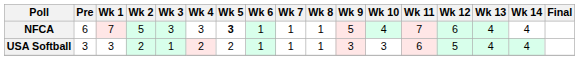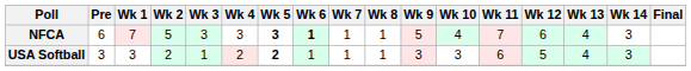 <table class="wikitable" style="white-space:nowrap;">
 <tr>
 <th>Poll</th>
 <th>Pre</th>
 <th>Wk 1</th>
 <th>Wk 2</th>
 <th>Wk 3</th>
 <th>Wk 4</th>
 <th>Wk 5</th>
 <th>Wk 6</th>
 <th>Wk 7</th>
 <th>Wk 8</th>
 <th>Wk 9</th>
 <th>Wk 10</th>
 <th>Wk 11</th>
 <th>Wk 12</th>
 <th>Wk 13</th>
 <th>Wk 14</th>
 <th>Final</th>
 </tr>
 <tr style="text-align:center;">
 <th>NFCA</th>
 <td style="background:#FFF;">6</td>
 <td style="background:#FFE6E6;">7</td>
 <td style="background:#D8FFEB;">5</td>
 <td style="background:#D8FFEB;">3</td>
 <td style="background:#FFF;">3</td>
 <td style="background:#FFF;"><strong>3</strong></td>
-<td style="background:#D8FFEB;">1</td>
+<td style="background:#D8FFEB;"><strong>1</strong></td>
 <td style="background:#FFF;">1</td>
 <td style="background:#FFF;">1</td>
 <td style="background:#FFE6E6;">5</td>
 <td style="background:#D8FFEB;">4</td>
 <td style="background:#FFE6E6;">7</td>
 <td style="background:#D8FFEB;">6</td>
 <td style="background:#D8FFEB;">4</td>
-<td style="background:#FFF;">4</td>
+<td style="background:#FFF;">3</td>
 <td style="background:#FFF;"></td>
 </tr>
 <tr style="text-align:center;">
 <th>USA Softball</th>
 <td style="background:#FFF;">3</td>
 <td style="background:#FFF;">3</td>
 <td style="background:#D8FFEB;">2</td>
 <td style="background:#D8FFEB;">1</td>
 <td style="background:#FFE6E6;">2</td>
-<td style="background:#FFF;">2</td>
+<td style="background:#FFF;"><strong>2</strong></td>
 <td style="background:#D8FFEB;">1</td>
 <td style="background:#FFF;">1</td>
 <td style="background:#FFF;">1</td>
 <td style="background:#FFE6E6;">3</td>
 <td style="background:#FFF;">3</td>
 <td style="background:#FFE6E6;">6</td>
 <td style="background:#D8FFEB;">5</td>
 <td style="background:#D8FFEB;">4</td>
-<td style="background:#D8FFEB;">4</td>
+<td style="background:#D8FFEB;">3</td>
 <td style="background:#FFF;"></td>
 </tr>
 <tr style="background:#f9f9f9;">
 </tr>
 </table>
